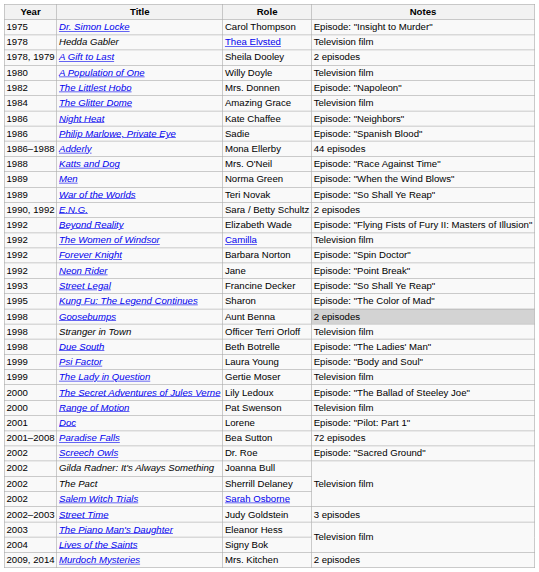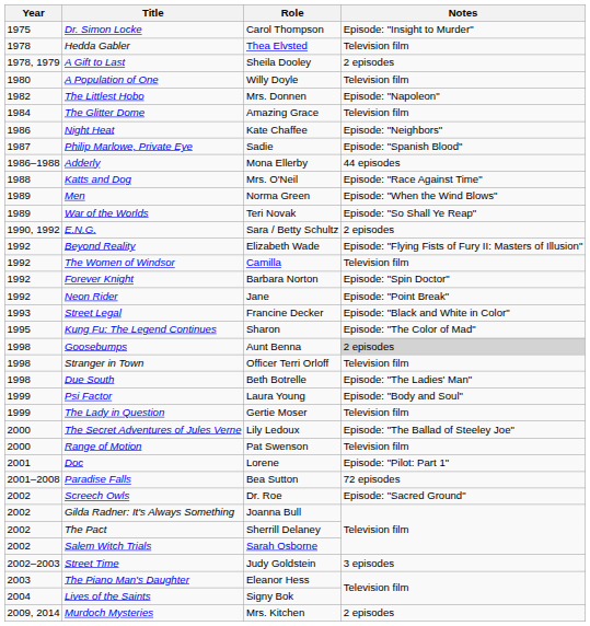 <table class="wikitable sortable">
 <tr>
 <th>Year</th>
 <th>Title</th>
 <th>Role</th>
 <th class="unsortable">Notes</th>
 </tr>
 <tr>
 <td>1975</td>
 <td><em><a href='#'>Dr. Simon Locke</a></em></td>
 <td>Carol Thompson</td>
 <td>Episode: "Insight to Murder"</td>
 </tr>
 <tr>
 <td>1978</td>
 <td><em>Hedda Gabler</em></td>
 <td><a href='#'>Thea Elvsted</a></td>
 <td>Television film</td>
 </tr>
 <tr>
 <td>1978, 1979</td>
 <td data-sort-value="Gift to Last, A"><em><a href='#'>A Gift to Last</a></em></td>
 <td>Sheila Dooley</td>
 <td>2 episodes</td>
 </tr>
 <tr>
 <td>1980</td>
 <td data-sort-value="Population of One, A"><em><a href='#'>A Population of One</a></em></td>
 <td>Willy Doyle</td>
 <td>Television film</td>
 </tr>
 <tr>
 <td>1982</td>
 <td data-sort-value="Littlest Hobo, The"><em><a href='#'>The Littlest Hobo</a></em></td>
 <td>Mrs. Donnen</td>
 <td>Episode: "Napoleon"</td>
 </tr>
 <tr>
 <td>1984</td>
 <td data-sort-value="Glitter Dome, The"><em><a href='#'>The Glitter Dome</a></em></td>
 <td>Amazing Grace</td>
 <td>Television film</td>
 </tr>
 <tr>
 <td>1986</td>
 <td><em><a href='#'>Night Heat</a></em></td>
 <td>Kate Chaffee</td>
 <td>Episode: "Neighbors"</td>
 </tr>
 <tr>
-<td>1986</td>
+<td>1987</td>
 <td><em><a href='#'>Philip Marlowe, Private Eye</a></em></td>
 <td>Sadie</td>
 <td>Episode: "Spanish Blood"</td>
 </tr>
 <tr>
 <td>1986–1988</td>
 <td><em><a href='#'>Adderly</a></em></td>
 <td>Mona Ellerby</td>
 <td>44 episodes</td>
 </tr>
 <tr>
 <td>1988</td>
 <td><em><a href='#'>Katts and Dog</a></em></td>
 <td>Mrs. O'Neil</td>
 <td>Episode: "Race Against Time"</td>
 </tr>
 <tr>
 <td>1989</td>
 <td><a href='#'><em>Men</em></a></td>
 <td>Norma Green</td>
 <td>Episode: "When the Wind Blows"</td>
 </tr>
 <tr>
 <td>1989</td>
 <td><a href='#'><em>War of the Worlds</em></a></td>
 <td>Teri Novak</td>
 <td>Episode: "So Shall Ye Reap"</td>
 </tr>
 <tr>
 <td>1990, 1992</td>
 <td><em><a href='#'>E.N.G.</a></em></td>
 <td>Sara / Betty Schultz</td>
 <td>2 episodes</td>
 </tr>
 <tr>
 <td>1992</td>
 <td><a href='#'><em>Beyond Reality</em></a></td>
 <td>Elizabeth Wade</td>
 <td>Episode: "Flying Fists of Fury II: Masters of Illusion"</td>
 </tr>
 <tr>
 <td>1992</td>
 <td data-sort-value="Women of Windsor, The"><em><a href='#'>The Women of Windsor</a></em></td>
 <td><a href='#'>Camilla</a></td>
 <td>Television film</td>
 </tr>
 <tr>
 <td>1992</td>
 <td><em><a href='#'>Forever Knight</a></em></td>
 <td>Barbara Norton</td>
 <td>Episode: "Spin Doctor"</td>
 </tr>
 <tr>
 <td>1992</td>
 <td><em><a href='#'>Neon Rider</a></em></td>
 <td>Jane</td>
 <td>Episode: "Point Break"</td>
 </tr>
 <tr>
 <td>1993</td>
 <td><a href='#'><em>Street Legal</em></a></td>
 <td>Francine Decker</td>
-<td>Episode: "So Shall Ye Reap"</td>
+<td>Episode: "Black and White in Color"</td>
 </tr>
 <tr>
 <td>1995</td>
 <td><em><a href='#'>Kung Fu: The Legend Continues</a></em></td>
 <td>Sharon</td>
 <td>Episode: "The Color of Mad"</td>
 </tr>
 <tr>
 <td>1998</td>
 <td><a href='#'><em>Goosebumps</em></a></td>
 <td>Aunt Benna</td>
 <td style="background: lightgrey;">2 episodes</td>
 </tr>
 <tr>
 <td>1998</td>
 <td><em>Stranger in Town</em></td>
 <td>Officer Terri Orloff</td>
 <td>Television film</td>
 </tr>
 <tr>
 <td>1998</td>
 <td><em><a href='#'>Due South</a></em></td>
 <td>Beth Botrelle</td>
 <td>Episode: "The Ladies' Man"</td>
 </tr>
 <tr>
 <td>1999</td>
 <td><em><a href='#'>Psi Factor</a></em></td>
 <td>Laura Young</td>
 <td>Episode: "Body and Soul"</td>
 </tr>
 <tr>
 <td>1999</td>
 <td data-sort-value="Lady in Question, The"><a href='#'><em>The Lady in Question</em></a></td>
 <td>Gertie Moser</td>
 <td>Television film</td>
 </tr>
 <tr>
 <td>2000</td>
 <td data-sort-value="Secret Adventures of Jules Verne, The"><em><a href='#'>The Secret Adventures of Jules Verne</a></em></td>
 <td>Lily Ledoux</td>
 <td>Episode: "The Ballad of Steeley Joe"</td>
 </tr>
 <tr>
 <td>2000</td>
 <td><a href='#'><em>Range of Motion</em></a></td>
 <td>Pat Swenson</td>
 <td>Television film</td>
 </tr>
 <tr>
 <td>2001</td>
 <td><a href='#'><em>Doc</em></a></td>
 <td>Lorene</td>
 <td>Episode: "Pilot: Part 1"</td>
 </tr>
 <tr>
 <td>2001–2008</td>
 <td><em><a href='#'>Paradise Falls</a></em></td>
 <td>Bea Sutton</td>
 <td>72 episodes</td>
 </tr>
 <tr>
 <td>2002</td>
 <td><em><a href='#'>Screech Owls</a></em></td>
 <td>Dr. Roe</td>
 <td>Episode: "Sacred Ground"</td>
 </tr>
 <tr>
 <td>2002</td>
 <td><em>Gilda Radner: It's Always Something</em></td>
 <td>Joanna Bull</td>
 <td rowspan="3">Television film</td>
 </tr>
 <tr>
 <td>2002</td>
 <td data-sort-value="Pact, The"><em>The Pact</em></td>
 <td>Sherrill Delaney</td>
 </tr>
 <tr>
 <td>2002</td>
 <td><a href='#'><em>Salem Witch Trials</em></a></td>
 <td><a href='#'>Sarah Osborne</a></td>
 </tr>
 <tr>
 <td>2002–2003</td>
 <td><em><a href='#'>Street Time</a></em></td>
 <td>Judy Goldstein</td>
 <td>3 episodes</td>
 </tr>
 <tr>
 <td>2003</td>
 <td data-sort-value="Piano Man's Daughter, The"><a href='#'><em>The Piano Man's Daughter</em></a></td>
 <td>Eleanor Hess</td>
 <td rowspan="2">Television film</td>
 </tr>
 <tr>
 <td>2004</td>
 <td><a href='#'><em>Lives of the Saints</em></a></td>
 <td>Signy Bok</td>
 </tr>
 <tr>
 <td>2009, 2014</td>
 <td><em><a href='#'>Murdoch Mysteries</a></em></td>
 <td>Mrs. Kitchen</td>
 <td>2 episodes</td>
 </tr>
 </table>
